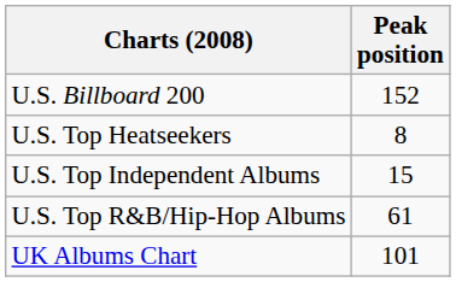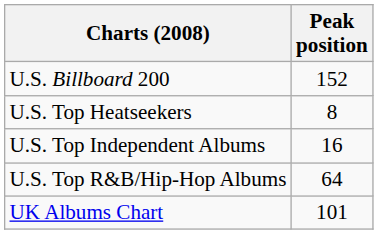 <table class="wikitable">
 <tr>
 <th>Charts (2008)</th>
 <th>Peak<br>position</th>
 </tr>
 <tr>
 <td>U.S. <em>Billboard</em> 200</td>
 <td align="center">152</td>
 </tr>
 <tr>
 <td>U.S. Top Heatseekers</td>
 <td align="center">8</td>
 </tr>
 <tr>
 <td>U.S. Top Independent Albums</td>
-<td align="center">15</td>
+<td align="center">16</td>
 </tr>
 <tr>
 <td>U.S. Top R&B/Hip-Hop Albums</td>
-<td align="center">61</td>
+<td align="center">64</td>
 </tr>
 <tr>
 <td><a href='#'>UK Albums Chart</a></td>
 <td align="center">101</td>
 </tr>
 </table>
